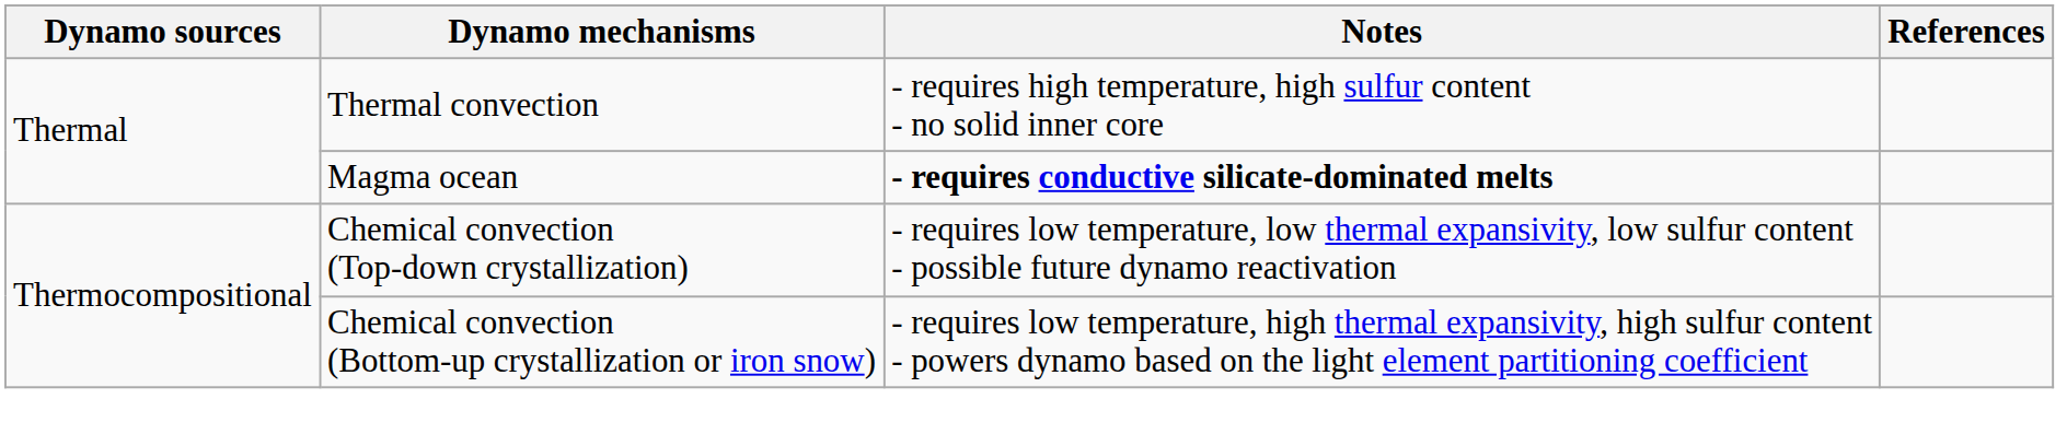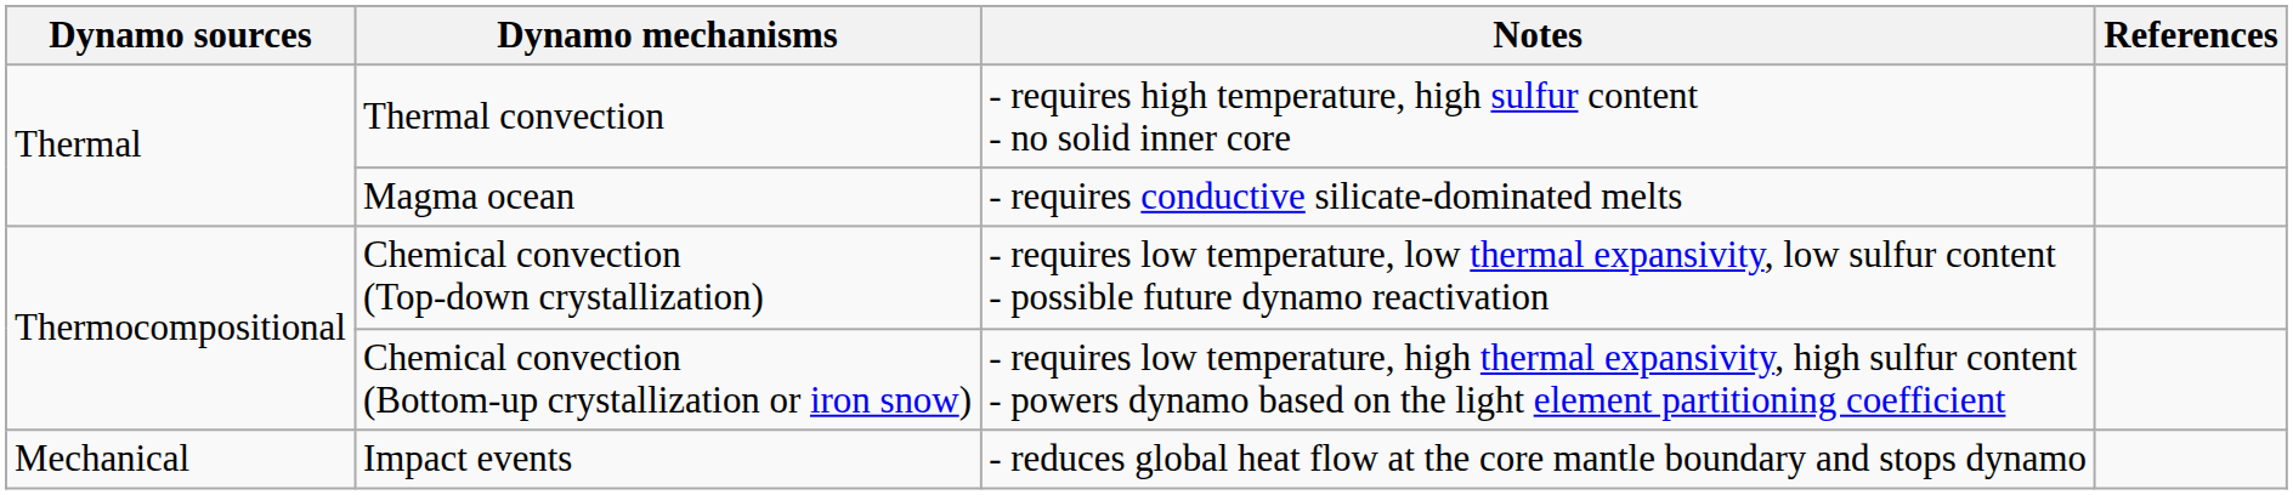 <table class="wikitable">
 <tr>
 <th>Dynamo sources</th>
 <th>Dynamo mechanisms</th>
 <th>Notes</th>
 <th>References</th>
 </tr>
 <tr>
 <td rowspan="2">Thermal</td>
 <td>Thermal convection</td>
 <td>- requires high temperature, high <a href='#'>sulfur</a> content<br>- no solid inner core</td>
 <td></td>
 </tr>
 <tr>
 <td>Magma ocean</td>
-<td><strong>- requires <a href='#'>conductive</a> silicate-dominated melts</strong></td>
+<td>- requires <a href='#'>conductive</a> silicate-dominated melts</td>
 <td></td>
 </tr>
 <tr>
 <td rowspan="2">Thermocompositional</td>
 <td>Chemical convection<br>(Top-down crystallization)</td>
 <td>- requires low temperature, low <a href='#'>thermal expansivity</a>,  low sulfur content<br>- possible future dynamo reactivation</td>
 <td></td>
 </tr>
 <tr>
 <td>Chemical convection<br>(Bottom-up crystallization or <a href='#'>iron snow</a>)</td>
 <td>- requires low temperature, high <a href='#'>thermal expansivity</a>, high sulfur content<br>- powers dynamo based on the light <a href='#'>element partitioning coefficient</a></td>
 <td></td>
 </tr>
+<tr>
+<td>Mechanical</td>
+<td>Impact events</td>
+<td>- reduces global heat flow at the core mantle boundary and stops dynamo</td>
+<td></td>
+</tr>
 </table>
